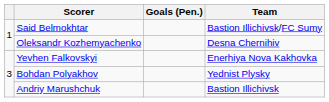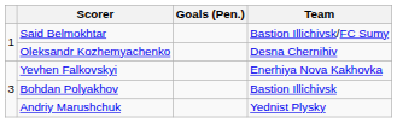 <table class="wikitable">
 <tr>
 <th></th>
 <th>Scorer</th>
 <th>Goals (Pen.)</th>
 <th>Team</th>
 </tr>
 <tr>
 <td rowspan="2">1</td>
 <td> <a href='#'>Said Belmokhtar</a></td>
 <td></td>
 <td><a href='#'>Bastion Illichivsk</a>/<a href='#'>FC Sumy</a></td>
 </tr>
 <tr>
 <td> <a href='#'>Oleksandr Kozhemyachenko</a></td>
 <td></td>
 <td><a href='#'>Desna Chernihiv</a></td>
 </tr>
 <tr>
 <td rowspan="3">3</td>
 <td> <a href='#'>Yevhen Falkovskyi</a></td>
 <td></td>
 <td><a href='#'>Enerhiya Nova Kakhovka</a></td>
 </tr>
 <tr>
 <td> <a href='#'>Bohdan Polyakhov</a></td>
 <td></td>
-<td><a href='#'>Yednist Plysky</a></td>
+<td><a href='#'>Bastion Illichivsk</a></td>
 </tr>
 <tr>
 <td> <a href='#'>Andriy Marushchuk</a></td>
 <td></td>
-<td><a href='#'>Bastion Illichivsk</a></td>
+<td><a href='#'>Yednist Plysky</a></td>
 </tr>
 </table>
